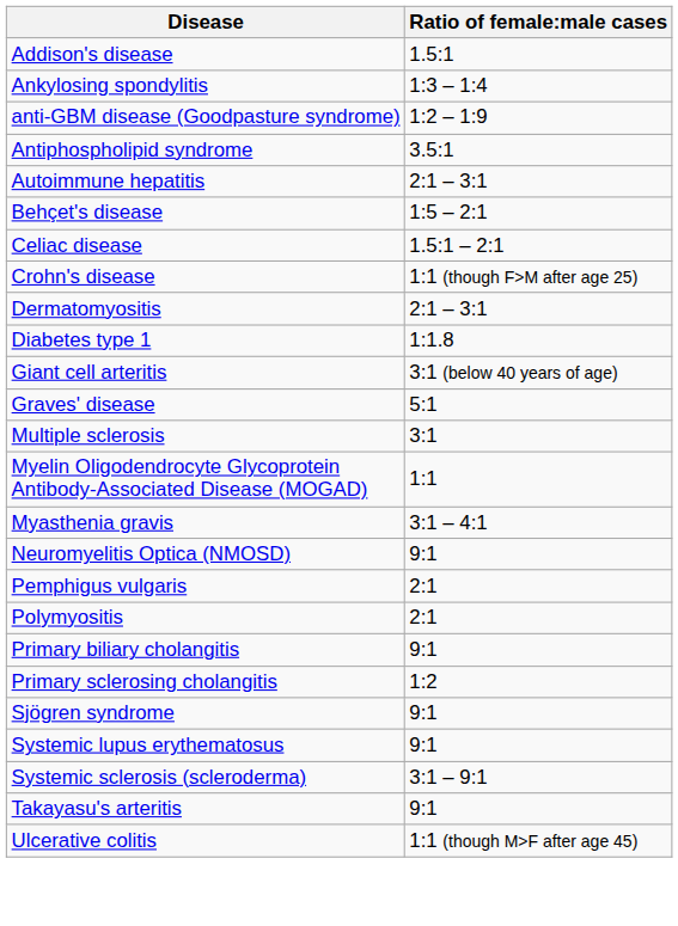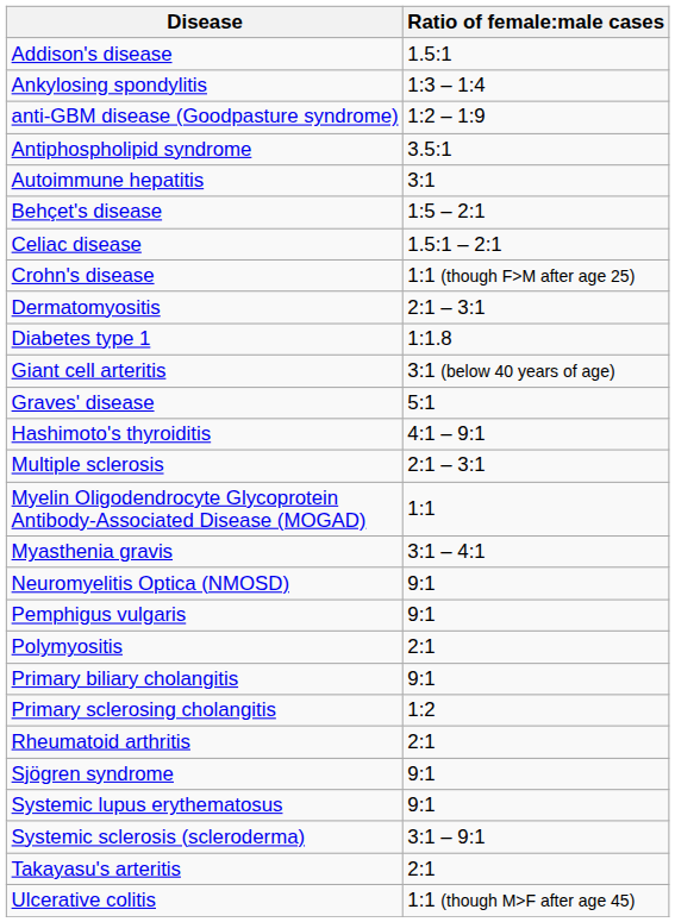 <table class="wikitable sortable" style="float:right;">
 <tr>
 <th>Disease</th>
 <th>Ratio of female:male cases</th>
 </tr>
 <tr>
 <td><a href='#'>Addison's disease</a></td>
 <td>1.5:1</td>
 </tr>
 <tr>
 <td><a href='#'>Ankylosing spondylitis</a></td>
 <td>1:3 – 1:4</td>
 </tr>
 <tr>
 <td><a href='#'>anti-GBM disease (Goodpasture syndrome)</a></td>
 <td>1:2 – 1:9</td>
 </tr>
 <tr>
 <td><a href='#'>Antiphospholipid syndrome</a></td>
 <td>3.5:1</td>
 </tr>
 <tr>
 <td><a href='#'>Autoimmune hepatitis</a></td>
-<td>2:1 – 3:1</td>
+<td>3:1</td>
 </tr>
 <tr>
 <td><a href='#'>Behçet's disease</a></td>
 <td>1:5 – 2:1</td>
 </tr>
 <tr>
 <td><a href='#'>Celiac disease</a></td>
 <td>1.5:1 – 2:1</td>
 </tr>
 <tr>
 <td><a href='#'>Crohn's disease</a></td>
 <td>1:1 <small>(though F>M after age 25)</small></td>
 </tr>
 <tr>
 <td><a href='#'>Dermatomyositis</a></td>
 <td>2:1 – 3:1</td>
 </tr>
 <tr>
 <td><a href='#'>Diabetes type 1</a></td>
 <td>1:1.8</td>
 </tr>
 <tr>
 <td><a href='#'>Giant cell arteritis</a></td>
 <td>3:1 <small>(below 40 years of age)</small></td>
 </tr>
 <tr>
 <td><a href='#'>Graves' disease</a></td>
 <td>5:1</td>
 </tr>
 <tr>
+<td><a href='#'>Hashimoto's thyroiditis</a></td>
+<td>4:1 – 9:1</td>
+</tr>
+<tr>
 <td><a href='#'>Multiple sclerosis</a></td>
-<td>3:1</td>
+<td>2:1 – 3:1</td>
 </tr>
 <tr>
 <td><a href='#'>Myelin Oligodendrocyte Glycoprotein</a><br><a href='#'>Antibody-Associated Disease (MOGAD)</a></td>
 <td>1:1</td>
 </tr>
 <tr>
 <td><a href='#'>Myasthenia gravis</a></td>
 <td>3:1 – 4:1</td>
 </tr>
 <tr>
 <td><a href='#'>Neuromyelitis Optica (NMOSD)</a></td>
 <td>9:1</td>
 </tr>
 <tr>
 <td><a href='#'>Pemphigus vulgaris</a></td>
-<td>2:1</td>
+<td>9:1</td>
 </tr>
 <tr>
 <td><a href='#'>Polymyositis</a></td>
 <td>2:1</td>
 </tr>
 <tr>
 <td><a href='#'>Primary biliary cholangitis</a></td>
 <td>9:1</td>
 </tr>
 <tr>
 <td><a href='#'>Primary sclerosing cholangitis</a></td>
 <td>1:2</td>
+</tr>
+<tr>
+<td><a href='#'>Rheumatoid arthritis</a></td>
+<td>2:1</td>
 </tr>
 <tr>
 <td><a href='#'>Sjögren syndrome</a></td>
 <td>9:1</td>
 </tr>
 <tr>
 <td><a href='#'>Systemic lupus erythematosus</a></td>
 <td>9:1</td>
 </tr>
 <tr>
 <td><a href='#'>Systemic sclerosis (scleroderma)</a></td>
 <td>3:1 – 9:1</td>
 </tr>
 <tr>
 <td><a href='#'>Takayasu's arteritis</a></td>
-<td>9:1</td>
+<td>2:1</td>
 </tr>
 <tr>
 <td><a href='#'>Ulcerative colitis</a></td>
 <td>1:1 <small>(though M>F after age 45)</small></td>
 </tr>
 </table>
